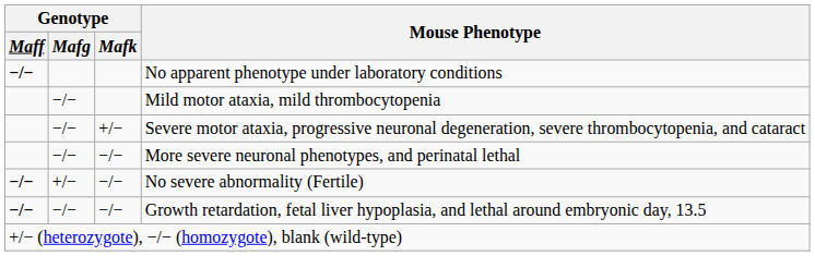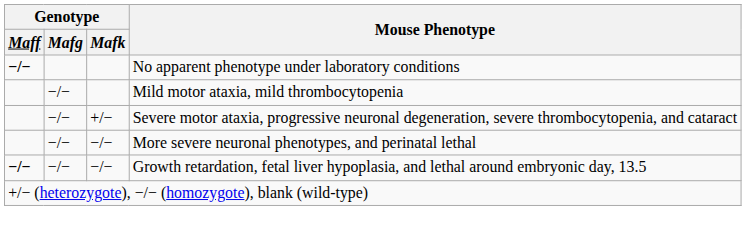 <table class="wikitable">
 <tr>
 <th colspan="3">Genotype</th>
 <th rowspan="2">Mouse Phenotype</th>
 </tr>
 <tr>
 <th><em><u>Maff</u></em></th>
 <th><em>Mafg</em></th>
 <th><em>Mafk</em></th>
 </tr>
 <tr>
 <td><strong>−/−</strong></td>
 <td></td>
 <td></td>
 <td>No apparent phenotype under laboratory conditions </td>
 </tr>
 <tr>
 <td></td>
 <td>−/−</td>
 <td></td>
 <td>Mild motor ataxia, mild thrombocytopenia </td>
 </tr>
 <tr>
 <td></td>
 <td>−/−</td>
 <td>+/−</td>
 <td>Severe motor ataxia, progressive neuronal degeneration, severe thrombocytopenia, and cataract </td>
 </tr>
 <tr>
 <td></td>
 <td>−/−</td>
 <td>−/−</td>
 <td>More severe neuronal phenotypes, and perinatal lethal </td>
 </tr>
 <tr>
 <td><strong>−/−</strong></td>
-<td>+/−</td>
-<td>−/−</td>
-<td>No severe abnormality  (Fertile)</td>
-</tr>
-<tr>
-<td><strong>−/−</strong></td>
 <td>−/−</td>
 <td>−/−</td>
 <td>Growth retardation, fetal liver hypoplasia, and lethal around embryonic day, 13.5 </td>
 </tr>
 <tr>
 <td colspan="4">+/− (<a href='#'>heterozygote</a>), −/− (<a href='#'>homozygote</a>), blank (wild-type)</td>
 </tr>
 </table>
